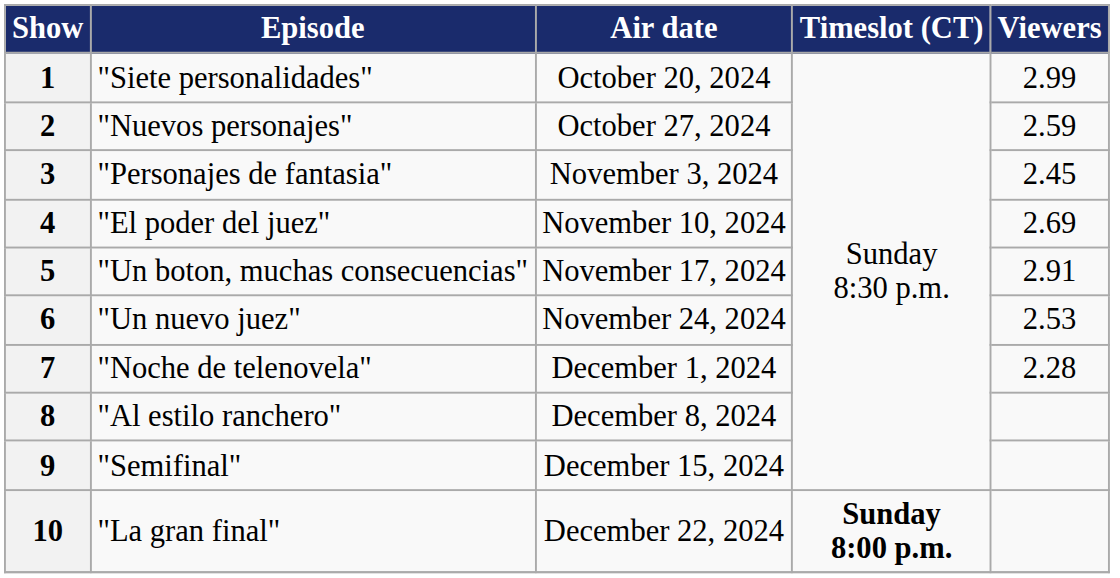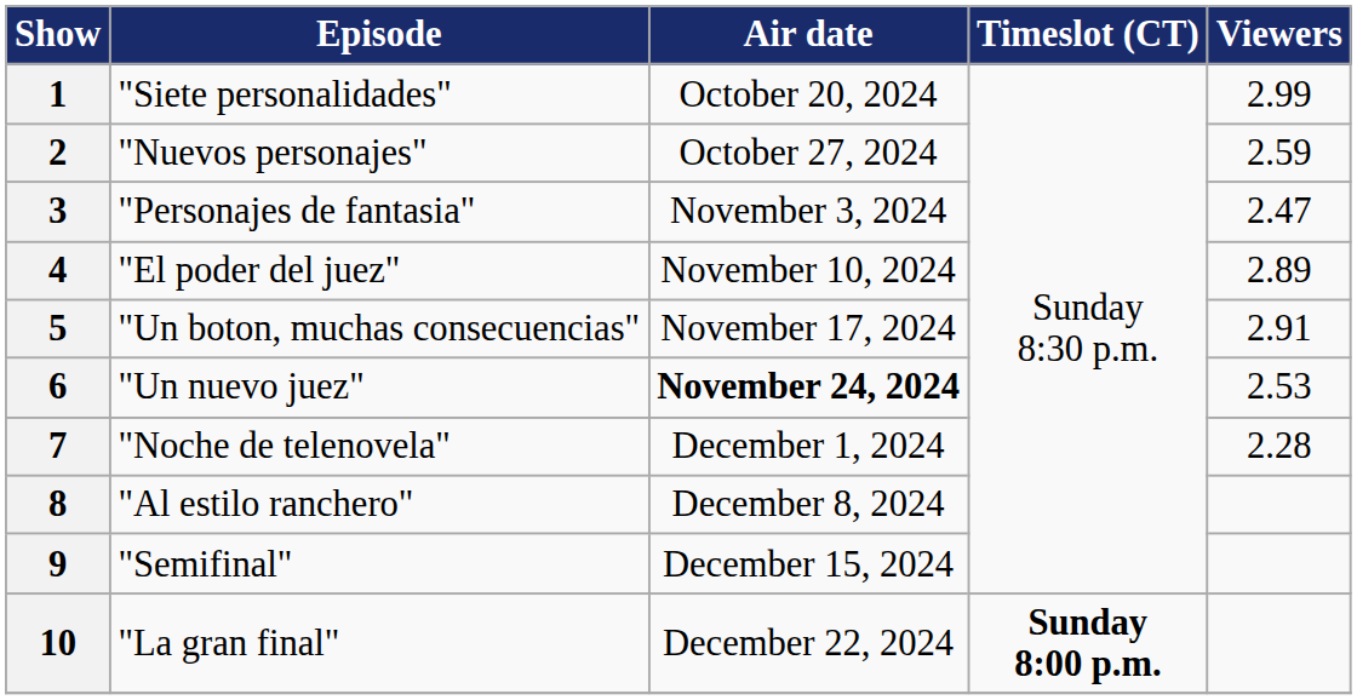 <table class="wikitable" style="text-align:center">
 <tr>
 <th style="background:#1A2B6C; color:white;">Show</th>
 <th style="background:#1A2B6C; color:white;">Episode</th>
 <th style="background:#1A2B6C; color:white;">Air date</th>
 <th style="background:#1A2B6C; color:white;">Timeslot (CT)</th>
 <th style="background:#1A2B6C; color:white;">Viewers<br></th>
 </tr>
 <tr>
 <th>1</th>
 <td style="text-align:left;">"Siete personalidades"</td>
 <td>October 20, 2024</td>
 <td rowspan="9">Sunday <br> 8:30 p.m.</td>
 <td>2.99</td>
 </tr>
 <tr>
 <th>2</th>
 <td style="text-align:left;">"Nuevos personajes"</td>
 <td>October 27, 2024</td>
 <td>2.59</td>
 </tr>
 <tr>
 <th>3</th>
 <td style="text-align:left;">"Personajes de fantasia"</td>
 <td>November 3, 2024</td>
-<td>2.45</td>
+<td>2.47</td>
 </tr>
 <tr>
 <th>4</th>
 <td style="text-align:left;">"El poder del juez"</td>
 <td>November 10, 2024</td>
-<td>2.69</td>
+<td>2.89</td>
 </tr>
 <tr>
 <th>5</th>
 <td style="text-align:left;">"Un boton, muchas consecuencias"</td>
 <td>November 17, 2024</td>
 <td>2.91</td>
 </tr>
 <tr>
 <th>6</th>
 <td style="text-align:left;">"Un nuevo juez"</td>
-<td>November 24, 2024</td>
+<td><strong>November 24, 2024</strong></td>
 <td>2.53</td>
 </tr>
 <tr>
 <th>7</th>
 <td style="text-align:left;">"Noche de telenovela"</td>
 <td>December 1, 2024</td>
 <td>2.28</td>
 </tr>
 <tr>
 <th>8</th>
 <td style="text-align:left;">"Al estilo ranchero"</td>
 <td>December 8, 2024</td>
 <td></td>
 </tr>
 <tr>
 <th>9</th>
 <td style="text-align:left;">"Semifinal"</td>
 <td>December 15, 2024</td>
 <td></td>
 </tr>
 <tr>
 <th>10</th>
 <td style="text-align:left;">"La gran final"</td>
 <td>December 22, 2024</td>
 <td><strong>Sunday <br> 8:00 p.m.</strong></td>
 <td></td>
 </tr>
 <tr>
 </tr>
 </table>
